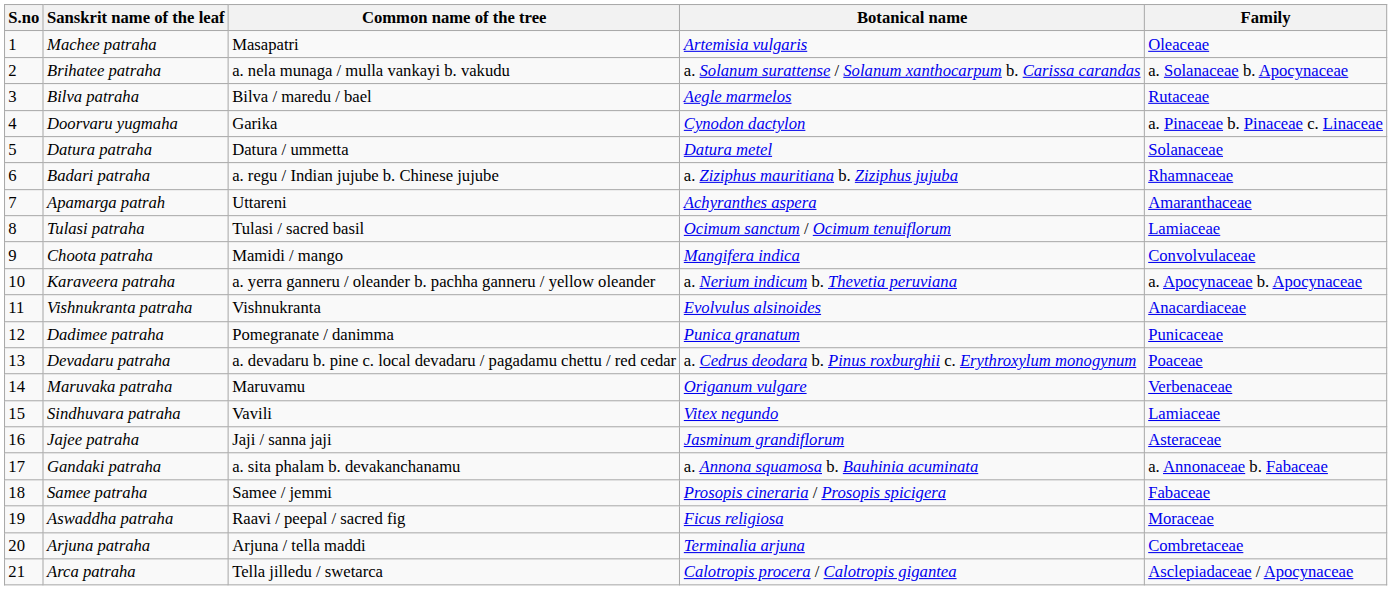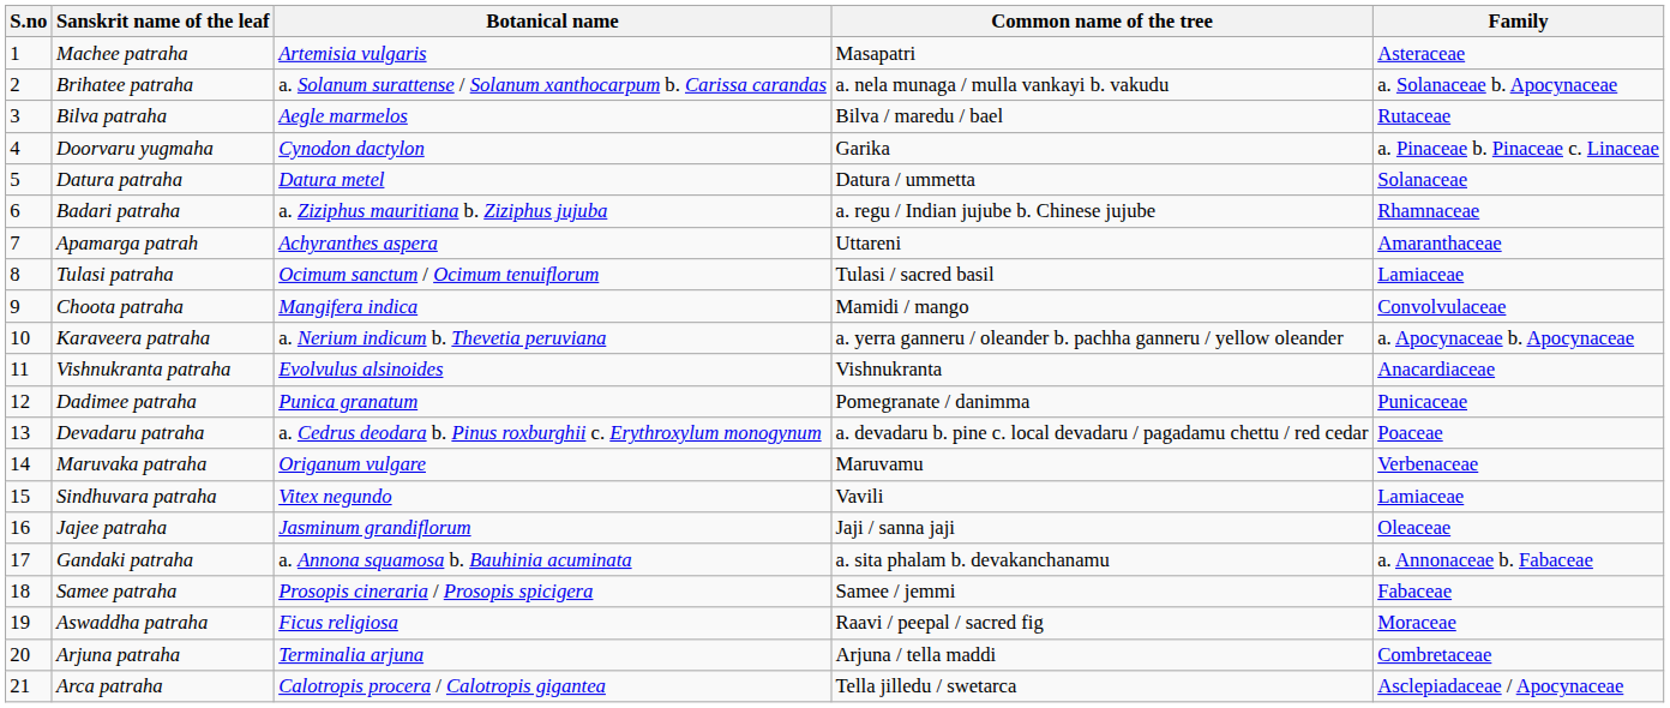 <table class="wikitable sortable">
 <tr>
 <th>S.no</th>
 <th>Sanskrit name of the leaf</th>
+<th>Botanical name</th>
 <th>Common name of the tree</th>
-<th>Botanical name</th>
 <th>Family</th>
 </tr>
 <tr>
 <td>1</td>
 <td><em>Machee patraha</em></td>
+<td><em><a href='#'>Artemisia vulgaris</a></em></td>
 <td>Masapatri</td>
-<td><em><a href='#'>Artemisia vulgaris</a></em></td>
-<td><a href='#'>Oleaceae</a></td>
+<td><a href='#'>Asteraceae</a></td>
 </tr>
 <tr>
 <td>2</td>
 <td><em>Brihatee patraha</em></td>
+<td>a. <em><a href='#'>Solanum surattense</a></em> / <em><a href='#'>Solanum xanthocarpum</a></em> b. <em><a href='#'>Carissa carandas</a></em></td>
 <td>a. nela munaga / mulla vankayi b. vakudu</td>
-<td>a. <em><a href='#'>Solanum surattense</a></em> / <em><a href='#'>Solanum xanthocarpum</a></em> b. <em><a href='#'>Carissa carandas</a></em></td>
 <td>a. <a href='#'>Solanaceae</a> b. <a href='#'>Apocynaceae</a></td>
 </tr>
 <tr>
 <td>3</td>
 <td><em>Bilva patraha</em></td>
+<td><em><a href='#'>Aegle marmelos</a></em></td>
 <td>Bilva / maredu / bael</td>
-<td><em><a href='#'>Aegle marmelos</a></em></td>
 <td><a href='#'>Rutaceae</a></td>
 </tr>
 <tr>
 <td>4</td>
 <td><em>Doorvaru yugmaha</em></td>
+<td><em><a href='#'>Cynodon dactylon</a></em></td>
 <td>Garika</td>
-<td><em><a href='#'>Cynodon dactylon</a></em></td>
 <td>a. <a href='#'>Pinaceae</a> b. <a href='#'>Pinaceae</a> c. <a href='#'>Linaceae</a></td>
 </tr>
 <tr>
 <td>5</td>
 <td><em>Datura patraha</em></td>
+<td><em><a href='#'>Datura metel</a></em></td>
 <td>Datura / ummetta</td>
-<td><em><a href='#'>Datura metel</a></em></td>
 <td><a href='#'>Solanaceae</a></td>
 </tr>
 <tr>
 <td>6</td>
 <td><em>Badari patraha</em></td>
+<td>a. <em><a href='#'>Ziziphus mauritiana</a></em> b. <em><a href='#'>Ziziphus jujuba</a></em></td>
 <td>a. regu / Indian jujube b. Chinese jujube</td>
-<td>a. <em><a href='#'>Ziziphus mauritiana</a></em> b. <em><a href='#'>Ziziphus jujuba</a></em></td>
 <td><a href='#'>Rhamnaceae</a></td>
 </tr>
 <tr>
 <td>7</td>
 <td><em>Apamarga patrah</em></td>
+<td><em><a href='#'>Achyranthes aspera</a></em></td>
 <td>Uttareni</td>
-<td><em><a href='#'>Achyranthes aspera</a></em></td>
 <td><a href='#'>Amaranthaceae</a></td>
 </tr>
 <tr>
 <td>8</td>
 <td><em>Tulasi patraha</em></td>
+<td><em><a href='#'>Ocimum sanctum</a></em> / <em><a href='#'>Ocimum tenuiflorum</a></em></td>
 <td>Tulasi / sacred basil</td>
-<td><em><a href='#'>Ocimum sanctum</a></em> / <em><a href='#'>Ocimum tenuiflorum</a></em></td>
 <td><a href='#'>Lamiaceae</a></td>
 </tr>
 <tr>
 <td>9</td>
 <td><em>Choota patraha</em></td>
+<td><em><a href='#'>Mangifera indica</a></em></td>
 <td>Mamidi / mango</td>
-<td><em><a href='#'>Mangifera indica</a></em></td>
 <td><a href='#'>Convolvulaceae</a></td>
 </tr>
 <tr>
 <td>10</td>
 <td><em>Karaveera patraha</em></td>
+<td>a. <em><a href='#'>Nerium indicum</a></em>   b. <em><a href='#'>Thevetia peruviana</a></em></td>
 <td>a. yerra ganneru / oleander b. pachha ganneru / yellow oleander</td>
-<td>a. <em><a href='#'>Nerium indicum</a></em>   b. <em><a href='#'>Thevetia peruviana</a></em></td>
 <td>a. <a href='#'>Apocynaceae</a>   b. <a href='#'>Apocynaceae</a></td>
 </tr>
 <tr>
 <td>11</td>
 <td><em>Vishnukranta patraha</em></td>
+<td><em><a href='#'>Evolvulus alsinoides</a></em></td>
 <td>Vishnukranta</td>
-<td><em><a href='#'>Evolvulus alsinoides</a></em></td>
 <td><a href='#'>Anacardiaceae</a></td>
 </tr>
 <tr>
 <td>12</td>
 <td><em>Dadimee patraha</em></td>
+<td><em><a href='#'>Punica granatum</a></em></td>
 <td>Pomegranate / danimma</td>
-<td><em><a href='#'>Punica granatum</a></em></td>
 <td><a href='#'>Punicaceae</a></td>
 </tr>
 <tr>
 <td>13</td>
 <td><em>Devadaru patraha</em></td>
+<td>a. <em><a href='#'>Cedrus deodara</a></em> b. <em><a href='#'>Pinus roxburghii</a></em> c. <em><a href='#'>Erythroxylum monogynum</a></em></td>
 <td>a. devadaru b. pine c. local devadaru / pagadamu chettu / red cedar</td>
-<td>a. <em><a href='#'>Cedrus deodara</a></em> b. <em><a href='#'>Pinus roxburghii</a></em> c. <em><a href='#'>Erythroxylum monogynum</a></em></td>
 <td><a href='#'>Poaceae</a></td>
 </tr>
 <tr>
 <td>14</td>
 <td><em>Maruvaka patraha</em></td>
+<td><em><a href='#'>Origanum vulgare</a></em></td>
 <td>Maruvamu</td>
-<td><em><a href='#'>Origanum vulgare</a></em></td>
 <td><a href='#'>Verbenaceae</a></td>
 </tr>
 <tr>
 <td>15</td>
 <td><em>Sindhuvara patraha</em></td>
+<td><em><a href='#'>Vitex negundo</a></em></td>
 <td>Vavili</td>
-<td><em><a href='#'>Vitex negundo</a></em></td>
 <td><a href='#'>Lamiaceae</a></td>
 </tr>
 <tr>
 <td>16</td>
 <td><em>Jajee patraha</em></td>
+<td><em><a href='#'>Jasminum grandiflorum</a></em></td>
 <td>Jaji / sanna jaji</td>
-<td><em><a href='#'>Jasminum grandiflorum</a></em></td>
-<td><a href='#'>Asteraceae</a></td>
+<td><a href='#'>Oleaceae</a></td>
 </tr>
 <tr>
 <td>17</td>
 <td><em>Gandaki patraha</em></td>
+<td>a. <em><a href='#'>Annona squamosa</a></em> b. <em><a href='#'>Bauhinia acuminata</a></em></td>
 <td>a. sita phalam b. devakanchanamu</td>
-<td>a. <em><a href='#'>Annona squamosa</a></em> b. <em><a href='#'>Bauhinia acuminata</a></em></td>
 <td>a. <a href='#'>Annonaceae</a> b. <a href='#'>Fabaceae</a></td>
 </tr>
 <tr>
 <td>18</td>
 <td><em>Samee patraha</em></td>
+<td><em><a href='#'>Prosopis cineraria</a></em> / <em><a href='#'>Prosopis spicigera</a></em></td>
 <td>Samee / jemmi</td>
-<td><em><a href='#'>Prosopis cineraria</a></em> / <em><a href='#'>Prosopis spicigera</a></em></td>
 <td><a href='#'>Fabaceae</a></td>
 </tr>
 <tr>
 <td>19</td>
 <td><em>Aswaddha patraha</em></td>
+<td><em><a href='#'>Ficus religiosa</a></em></td>
 <td>Raavi / peepal / sacred fig</td>
-<td><em><a href='#'>Ficus religiosa</a></em></td>
 <td><a href='#'>Moraceae</a></td>
 </tr>
 <tr>
 <td>20</td>
 <td><em>Arjuna patraha</em></td>
+<td><em><a href='#'>Terminalia arjuna</a></em></td>
 <td>Arjuna / tella maddi</td>
-<td><em><a href='#'>Terminalia arjuna</a></em></td>
 <td><a href='#'>Combretaceae</a></td>
 </tr>
 <tr>
 <td>21</td>
 <td><em>Arca patraha</em></td>
+<td><em><a href='#'>Calotropis procera</a></em> / <em><a href='#'>Calotropis gigantea</a></em></td>
 <td>Tella jilledu / swetarca</td>
-<td><em><a href='#'>Calotropis procera</a></em> / <em><a href='#'>Calotropis gigantea</a></em></td>
 <td><a href='#'>Asclepiadaceae</a> / <a href='#'>Apocynaceae</a></td>
 </tr>
 </table>
